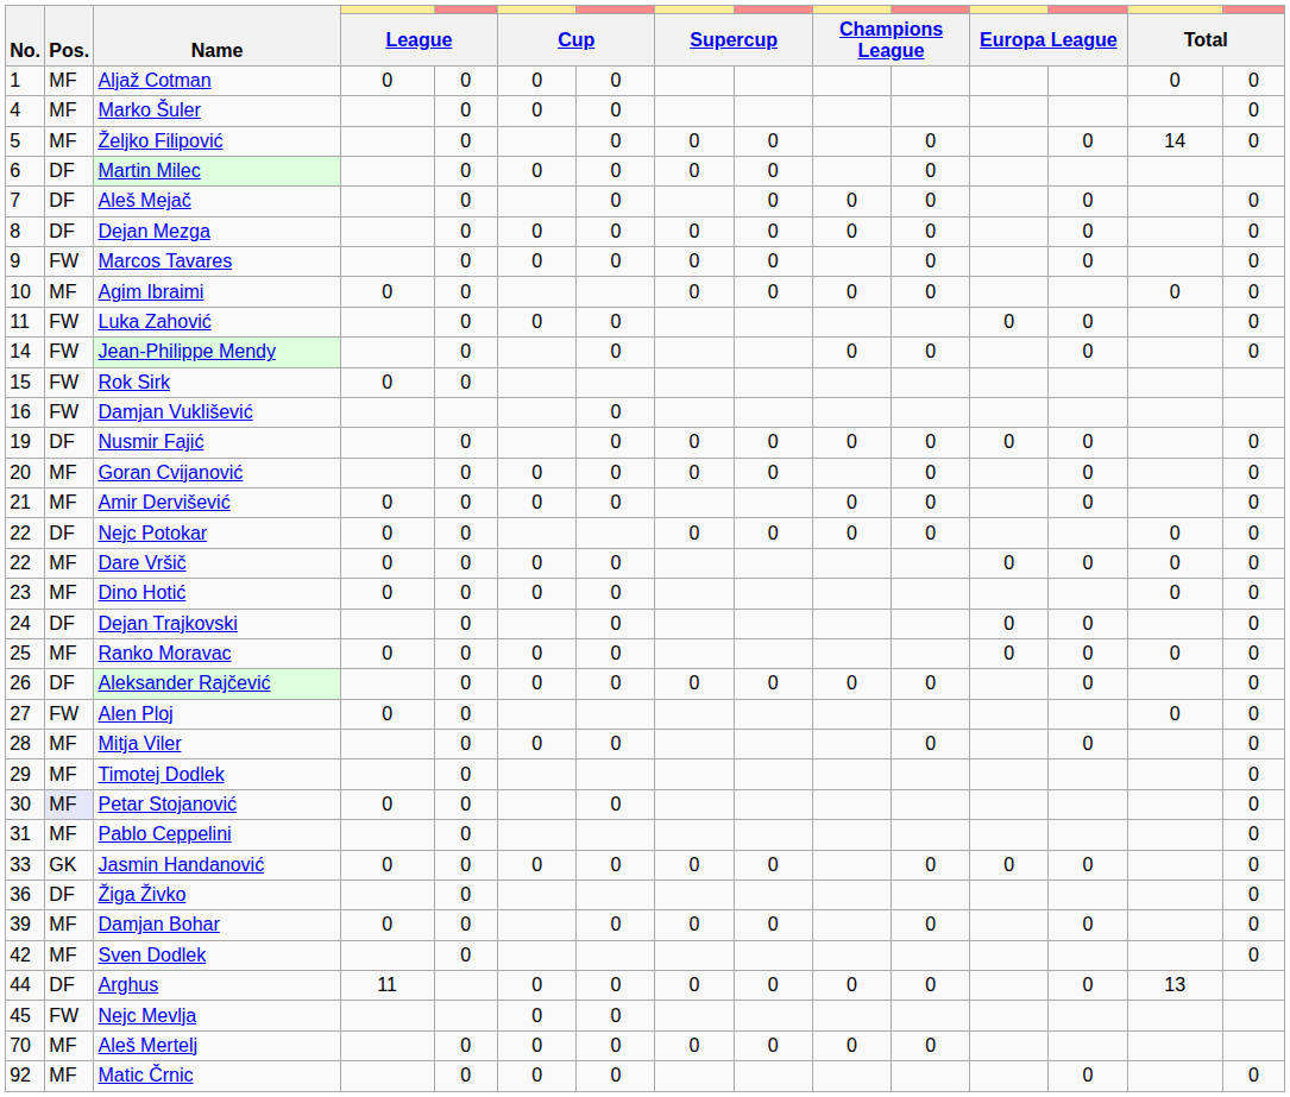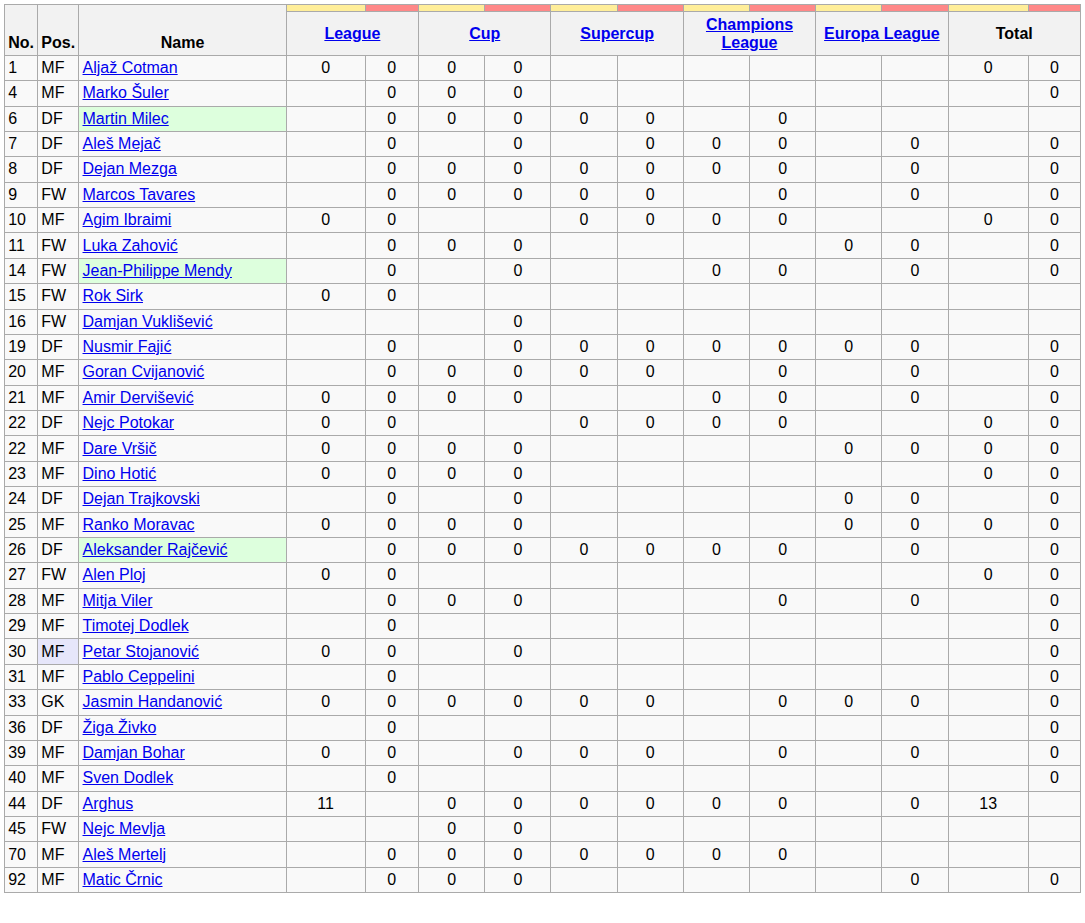 <table class="wikitable sortable" style="text-align:center">
 <tr>
 <th rowspan="2" valign="bottom" class="unsortable">No.</th>
 <th rowspan="2" valign="bottom" class="unsortable">Pos.</th>
 <th rowspan="2" valign="bottom" class="unsortable" width="200">Name</th>
 <th style="background:#FFEE99"></th>
 <th style="background:#FF8888"></th>
 <th style="background:#FFEE99"></th>
 <th style="background:#FF8888"></th>
 <th style="background:#FFEE99"></th>
 <th style="background:#FF8888"></th>
 <th style="background:#FFEE99"></th>
 <th style="background:#FF8888"></th>
 <th style="background:#FFEE99"></th>
 <th style="background:#FF8888"></th>
 <th style="background:#FFEE99"></th>
 <th style="background:#FF8888"></th>
 </tr>
 <tr class="unsortable">
 <th colspan="2" width="125"><a href='#'>League</a></th>
 <th colspan="2" width="125"><a href='#'>Cup</a></th>
 <th colspan="2" width="125"><a href='#'>Supercup</a></th>
 <th colspan="2" width="125"><a href='#'>Champions League</a></th>
 <th colspan="2" width="125"><a href='#'>Europa League</a></th>
 <th colspan="2" width="125">Total</th>
 </tr>
 <tr>
 <td align="left">1</td>
 <td align="left">MF</td>
 <td align="left"> <a href='#'>Aljaž Cotman</a></td>
 <td>0</td>
 <td>0</td>
 <td>0</td>
 <td>0</td>
 <td></td>
 <td></td>
 <td></td>
 <td></td>
 <td></td>
 <td></td>
 <td>0</td>
 <td>0</td>
 </tr>
 <tr>
 <td align="left">4</td>
 <td align="left">MF</td>
 <td align="left"> <a href='#'>Marko Šuler</a></td>
 <td></td>
 <td>0</td>
 <td>0</td>
 <td>0</td>
 <td></td>
 <td></td>
 <td></td>
 <td></td>
 <td></td>
 <td></td>
 <td></td>
-<td>0</td>
-</tr>
-<tr>
-<td align="left">5</td>
-<td align="left">MF</td>
-<td align="left"> <a href='#'>Željko Filipović</a></td>
-<td></td>
-<td>0</td>
-<td></td>
-<td>0</td>
-<td>0</td>
-<td>0</td>
-<td></td>
-<td>0</td>
-<td></td>
-<td>0</td>
-<td>14</td>
 <td>0</td>
 </tr>
 <tr>
 <td align="left">6</td>
 <td align="left">DF</td>
 <td align="left" bgcolor="#DDFFDD"> <a href='#'>Martin Milec</a> </td>
 <td></td>
 <td>0</td>
 <td>0</td>
 <td>0</td>
 <td>0</td>
 <td>0</td>
 <td></td>
 <td>0</td>
 <td></td>
 <td></td>
 <td></td>
 <td></td>
 </tr>
 <tr>
 <td align="left">7</td>
 <td align="left">DF</td>
 <td align="left"> <a href='#'>Aleš Mejač</a></td>
 <td></td>
 <td>0</td>
 <td></td>
 <td>0</td>
 <td></td>
 <td>0</td>
 <td>0</td>
 <td>0</td>
 <td></td>
 <td>0</td>
 <td></td>
 <td>0</td>
 </tr>
 <tr>
 <td align="left">8</td>
 <td align="left">DF</td>
 <td align="left"> <a href='#'>Dejan Mezga</a></td>
 <td></td>
 <td>0</td>
 <td>0</td>
 <td>0</td>
 <td>0</td>
 <td>0</td>
 <td>0</td>
 <td>0</td>
 <td></td>
 <td>0</td>
 <td></td>
 <td>0</td>
 </tr>
 <tr>
 <td align="left">9</td>
 <td align="left">FW</td>
 <td align="left"> <a href='#'>Marcos Tavares</a></td>
 <td></td>
 <td>0</td>
 <td>0</td>
 <td>0</td>
 <td>0</td>
 <td>0</td>
 <td></td>
 <td>0</td>
 <td></td>
 <td>0</td>
 <td></td>
 <td>0</td>
 </tr>
 <tr>
 <td align="left">10</td>
 <td align="left">MF</td>
 <td align="left"> <a href='#'>Agim Ibraimi</a></td>
 <td>0</td>
 <td>0</td>
 <td></td>
 <td></td>
 <td>0</td>
 <td>0</td>
 <td>0</td>
 <td>0</td>
 <td></td>
 <td></td>
 <td>0</td>
 <td>0</td>
 </tr>
 <tr>
 <td align="left">11</td>
 <td align="left">FW</td>
 <td align="left"> <a href='#'>Luka Zahović</a></td>
 <td></td>
 <td>0</td>
 <td>0</td>
 <td>0</td>
 <td></td>
 <td></td>
 <td></td>
 <td></td>
 <td>0</td>
 <td>0</td>
 <td></td>
 <td>0</td>
 </tr>
 <tr>
 <td align="left">14</td>
 <td align="left">FW</td>
 <td align="left" bgcolor="#DDFFDD"> <a href='#'>Jean-Philippe Mendy</a> </td>
 <td></td>
 <td>0</td>
 <td></td>
 <td>0</td>
 <td></td>
 <td></td>
 <td>0</td>
 <td>0</td>
 <td></td>
 <td>0</td>
 <td></td>
 <td>0</td>
 </tr>
 <tr>
 <td align="left">15</td>
 <td align="left">FW</td>
 <td align="left"> <a href='#'>Rok Sirk</a></td>
 <td>0</td>
 <td>0</td>
 <td></td>
 <td></td>
 <td></td>
 <td></td>
 <td></td>
 <td></td>
 <td></td>
 <td></td>
 <td></td>
 <td></td>
 </tr>
 <tr>
 <td align="left">16</td>
 <td align="left">FW</td>
 <td align="left"> <a href='#'>Damjan Vuklišević</a></td>
 <td></td>
 <td></td>
 <td></td>
 <td>0</td>
 <td></td>
 <td></td>
 <td></td>
 <td></td>
 <td></td>
 <td></td>
 <td></td>
 <td></td>
 </tr>
 <tr>
 <td align="left">19</td>
 <td align="left">DF</td>
 <td align="left"> <a href='#'>Nusmir Fajić</a></td>
 <td></td>
 <td>0</td>
 <td></td>
 <td>0</td>
 <td>0</td>
 <td>0</td>
 <td>0</td>
 <td>0</td>
 <td>0</td>
 <td>0</td>
 <td></td>
 <td>0</td>
 </tr>
 <tr>
 <td align="left">20</td>
 <td align="left">MF</td>
 <td align="left"> <a href='#'>Goran Cvijanović</a></td>
 <td></td>
 <td>0</td>
 <td>0</td>
 <td>0</td>
 <td>0</td>
 <td>0</td>
 <td></td>
 <td>0</td>
 <td></td>
 <td>0</td>
 <td></td>
 <td>0</td>
 </tr>
 <tr>
 <td align="left">21</td>
 <td align="left">MF</td>
 <td align="left"> <a href='#'>Amir Dervišević</a></td>
 <td>0</td>
 <td>0</td>
 <td>0</td>
 <td>0</td>
 <td></td>
 <td></td>
 <td>0</td>
 <td>0</td>
 <td></td>
 <td>0</td>
 <td></td>
 <td>0</td>
 </tr>
 <tr>
 <td align="left">22</td>
 <td align="left">DF</td>
 <td align="left"> <a href='#'>Nejc Potokar</a></td>
 <td>0</td>
 <td>0</td>
 <td></td>
 <td></td>
 <td>0</td>
 <td>0</td>
 <td>0</td>
 <td>0</td>
 <td></td>
 <td></td>
 <td>0</td>
 <td>0</td>
 </tr>
 <tr>
 <td align="left">22</td>
 <td align="left">MF</td>
 <td align="left"> <a href='#'>Dare Vršič</a></td>
 <td>0</td>
 <td>0</td>
 <td>0</td>
 <td>0</td>
 <td></td>
 <td></td>
 <td></td>
 <td></td>
 <td>0</td>
 <td>0</td>
 <td>0</td>
 <td>0</td>
 </tr>
 <tr>
 <td align="left">23</td>
 <td align="left">MF</td>
 <td align="left"> <a href='#'>Dino Hotić</a></td>
 <td>0</td>
 <td>0</td>
 <td>0</td>
 <td>0</td>
 <td></td>
 <td></td>
 <td></td>
 <td></td>
 <td></td>
 <td></td>
 <td>0</td>
 <td>0</td>
 </tr>
 <tr>
 <td align="left">24</td>
 <td align="left">DF</td>
 <td align="left"> <a href='#'>Dejan Trajkovski</a></td>
 <td></td>
 <td>0</td>
 <td></td>
 <td>0</td>
 <td></td>
 <td></td>
 <td></td>
 <td></td>
 <td>0</td>
 <td>0</td>
 <td></td>
 <td>0</td>
 </tr>
 <tr>
 <td align="left">25</td>
 <td align="left">MF</td>
 <td align="left"> <a href='#'>Ranko Moravac</a></td>
 <td>0</td>
 <td>0</td>
 <td>0</td>
 <td>0</td>
 <td></td>
 <td></td>
 <td></td>
 <td></td>
 <td>0</td>
 <td>0</td>
 <td>0</td>
 <td>0</td>
 </tr>
 <tr>
 <td align="left">26</td>
 <td align="left">DF</td>
 <td align="left" bgcolor="#DDFFDD"> <a href='#'>Aleksander Rajčević</a> </td>
 <td></td>
 <td>0</td>
 <td>0</td>
 <td>0</td>
 <td>0</td>
 <td>0</td>
 <td>0</td>
 <td>0</td>
 <td></td>
 <td>0</td>
 <td></td>
 <td>0</td>
 </tr>
 <tr>
 <td align="left">27</td>
 <td align="left">FW</td>
 <td align="left"> <a href='#'>Alen Ploj</a></td>
 <td>0</td>
 <td>0</td>
 <td></td>
 <td></td>
 <td></td>
 <td></td>
 <td></td>
 <td></td>
 <td></td>
 <td></td>
 <td>0</td>
 <td>0</td>
 </tr>
 <tr>
 <td align="left">28</td>
 <td align="left">MF</td>
 <td align="left"> <a href='#'>Mitja Viler</a></td>
 <td></td>
 <td>0</td>
 <td>0</td>
 <td>0</td>
 <td></td>
 <td></td>
 <td></td>
 <td>0</td>
 <td></td>
 <td>0</td>
 <td></td>
 <td>0</td>
 </tr>
 <tr>
 <td align="left">29</td>
 <td align="left">MF</td>
 <td align="left"> <a href='#'>Timotej Dodlek</a></td>
 <td></td>
 <td>0</td>
 <td></td>
 <td></td>
 <td></td>
 <td></td>
 <td></td>
 <td></td>
 <td></td>
 <td></td>
 <td></td>
 <td>0</td>
 </tr>
 <tr>
 <td align="left">30</td>
 <td align="left" style="background: lavender;">MF</td>
 <td align="left"> <a href='#'>Petar Stojanović</a></td>
 <td>0</td>
 <td>0</td>
 <td></td>
 <td>0</td>
 <td></td>
 <td></td>
 <td></td>
 <td></td>
 <td></td>
 <td></td>
 <td></td>
 <td>0</td>
 </tr>
 <tr>
 <td align="left">31</td>
 <td align="left">MF</td>
 <td align="left"> <a href='#'>Pablo Ceppelini</a></td>
 <td></td>
 <td>0</td>
 <td></td>
 <td></td>
 <td></td>
 <td></td>
 <td></td>
 <td></td>
 <td></td>
 <td></td>
 <td></td>
 <td>0</td>
 </tr>
 <tr>
 <td align="left">33</td>
 <td align="left">GK</td>
 <td align="left"> <a href='#'>Jasmin Handanović</a></td>
 <td>0</td>
 <td>0</td>
 <td>0</td>
 <td>0</td>
 <td>0</td>
 <td>0</td>
 <td></td>
 <td>0</td>
 <td>0</td>
 <td>0</td>
 <td></td>
 <td>0</td>
 </tr>
 <tr>
 <td align="left">36</td>
 <td align="left">DF</td>
 <td align="left"> <a href='#'>Žiga Živko</a></td>
 <td></td>
 <td>0</td>
 <td></td>
 <td></td>
 <td></td>
 <td></td>
 <td></td>
 <td></td>
 <td></td>
 <td></td>
 <td></td>
 <td>0</td>
 </tr>
 <tr>
 <td align="left">39</td>
 <td align="left">MF</td>
 <td align="left"> <a href='#'>Damjan Bohar</a></td>
 <td>0</td>
 <td>0</td>
 <td></td>
 <td>0</td>
 <td>0</td>
 <td>0</td>
 <td></td>
 <td>0</td>
 <td></td>
 <td>0</td>
 <td></td>
 <td>0</td>
 </tr>
 <tr>
-<td align="left">42</td>
+<td align="left">40</td>
 <td align="left">MF</td>
 <td align="left"> <a href='#'>Sven Dodlek</a></td>
 <td></td>
 <td>0</td>
 <td></td>
 <td></td>
 <td></td>
 <td></td>
 <td></td>
 <td></td>
 <td></td>
 <td></td>
 <td></td>
 <td>0</td>
 </tr>
 <tr>
 <td align="left">44</td>
 <td align="left">DF</td>
 <td align="left"> <a href='#'>Arghus</a></td>
 <td>11</td>
 <td></td>
 <td>0</td>
 <td>0</td>
 <td>0</td>
 <td>0</td>
 <td>0</td>
 <td>0</td>
 <td></td>
 <td>0</td>
 <td>13</td>
 <td></td>
 </tr>
 <tr>
 <td align="left">45</td>
 <td align="left">FW</td>
 <td align="left"> <a href='#'>Nejc Mevlja</a></td>
 <td></td>
 <td></td>
 <td>0</td>
 <td>0</td>
 <td></td>
 <td></td>
 <td></td>
 <td></td>
 <td></td>
 <td></td>
 <td></td>
 <td></td>
 </tr>
 <tr>
 <td align="left">70</td>
 <td align="left">MF</td>
 <td align="left"> <a href='#'>Aleš Mertelj</a></td>
 <td></td>
 <td>0</td>
 <td>0</td>
 <td>0</td>
 <td>0</td>
 <td>0</td>
 <td>0</td>
 <td>0</td>
 <td></td>
 <td></td>
 <td></td>
 <td></td>
 </tr>
 <tr>
 <td align="left">92</td>
 <td align="left">MF</td>
 <td align="left"> <a href='#'>Matic Črnic</a></td>
 <td></td>
 <td>0</td>
 <td>0</td>
 <td>0</td>
 <td></td>
 <td></td>
 <td></td>
 <td></td>
 <td></td>
 <td>0</td>
 <td></td>
 <td>0</td>
 </tr>
 <tr>
 </tr>
 </table>
